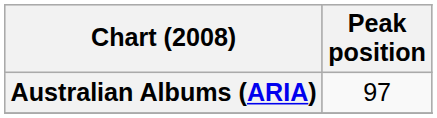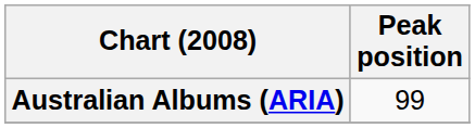 <table class="wikitable sortable plainrowheaders" style="text-align:center">
 <tr>
 <th scope="col">Chart (2008)</th>
 <th scope="col">Peak<br>position</th>
 </tr>
 <tr>
 <th scope="row">Australian Albums (<a href='#'>ARIA</a>)</th>
-<td>97</td>
+<td>99</td>
 </tr>
 <tr>
 </tr>
 <tr>
 </tr>
 </table>
